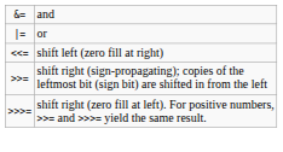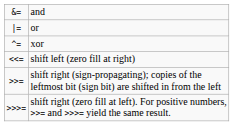 <table class="wikitable">
 <tr>
 <td align="center"><code>&=</code></td>
 <td>and</td>
 </tr>
 <tr>
 <td align="center"><code>|=</code></td>
 <td>or</td>
+</tr>
+<tr>
+<td align="center"><code>^=</code></td>
+<td>xor</td>
 </tr>
 <tr>
 <td align="center"><code><<=</code></td>
 <td>shift left (zero fill at right)</td>
 </tr>
 <tr>
 <td align="center"><code>>>=</code></td>
 <td>shift right (sign-propagating); copies of the<br>leftmost bit (sign bit) are shifted in from the left</td>
 </tr>
 <tr>
 <td align="center"><code>>>>=</code></td>
 <td>shift right (zero fill at left). For positive numbers,<br><code>>>=</code> and <code>>>>=</code> yield the same result.</td>
 </tr>
 </table>
